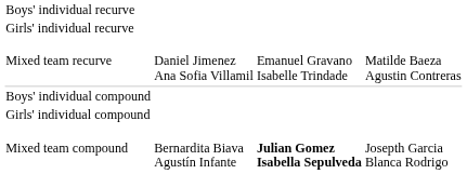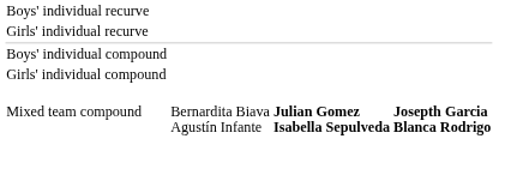 <table>
 <tr>
 <td>Boys' individual recurve</td>
 <td></td>
 <td></td>
 <td></td>
 </tr>
 <tr>
 <td>Girls' individual recurve</td>
 <td></td>
 <td></td>
 <td></td>
-</tr>
-<tr>
-<td>Mixed team recurve</td>
-<td nowrap><br>Daniel Jimenez<br>Ana Sofia Villamil</td>
-<td nowrap><br>Emanuel Gravano<br>Isabelle Trindade</td>
-<td><br>Matilde Baeza<br>Agustin Contreras</td>
 </tr>
 <tr bgcolor=#dddddd>
 <td colspan=4></td>
 </tr>
 <tr>
 <td>Boys' individual compound</td>
 <td></td>
 <td></td>
 <td></td>
 </tr>
 <tr>
 <td>Girls' individual compound</td>
 <td></td>
 <td></td>
 <td nowrap></td>
 </tr>
 <tr>
 <td>Mixed team compound</td>
 <td><br>Bernardita Biava<br>Agustín Infante</td>
 <td nowrap><strong><br>Julian Gomez<br>Isabella Sepulveda</strong></td>
-<td><br>Josepth Garcia<br>Blanca Rodrigo</td>
+<td><strong><br>Josepth Garcia<br>Blanca Rodrigo</strong></td>
 </tr>
 </table>
